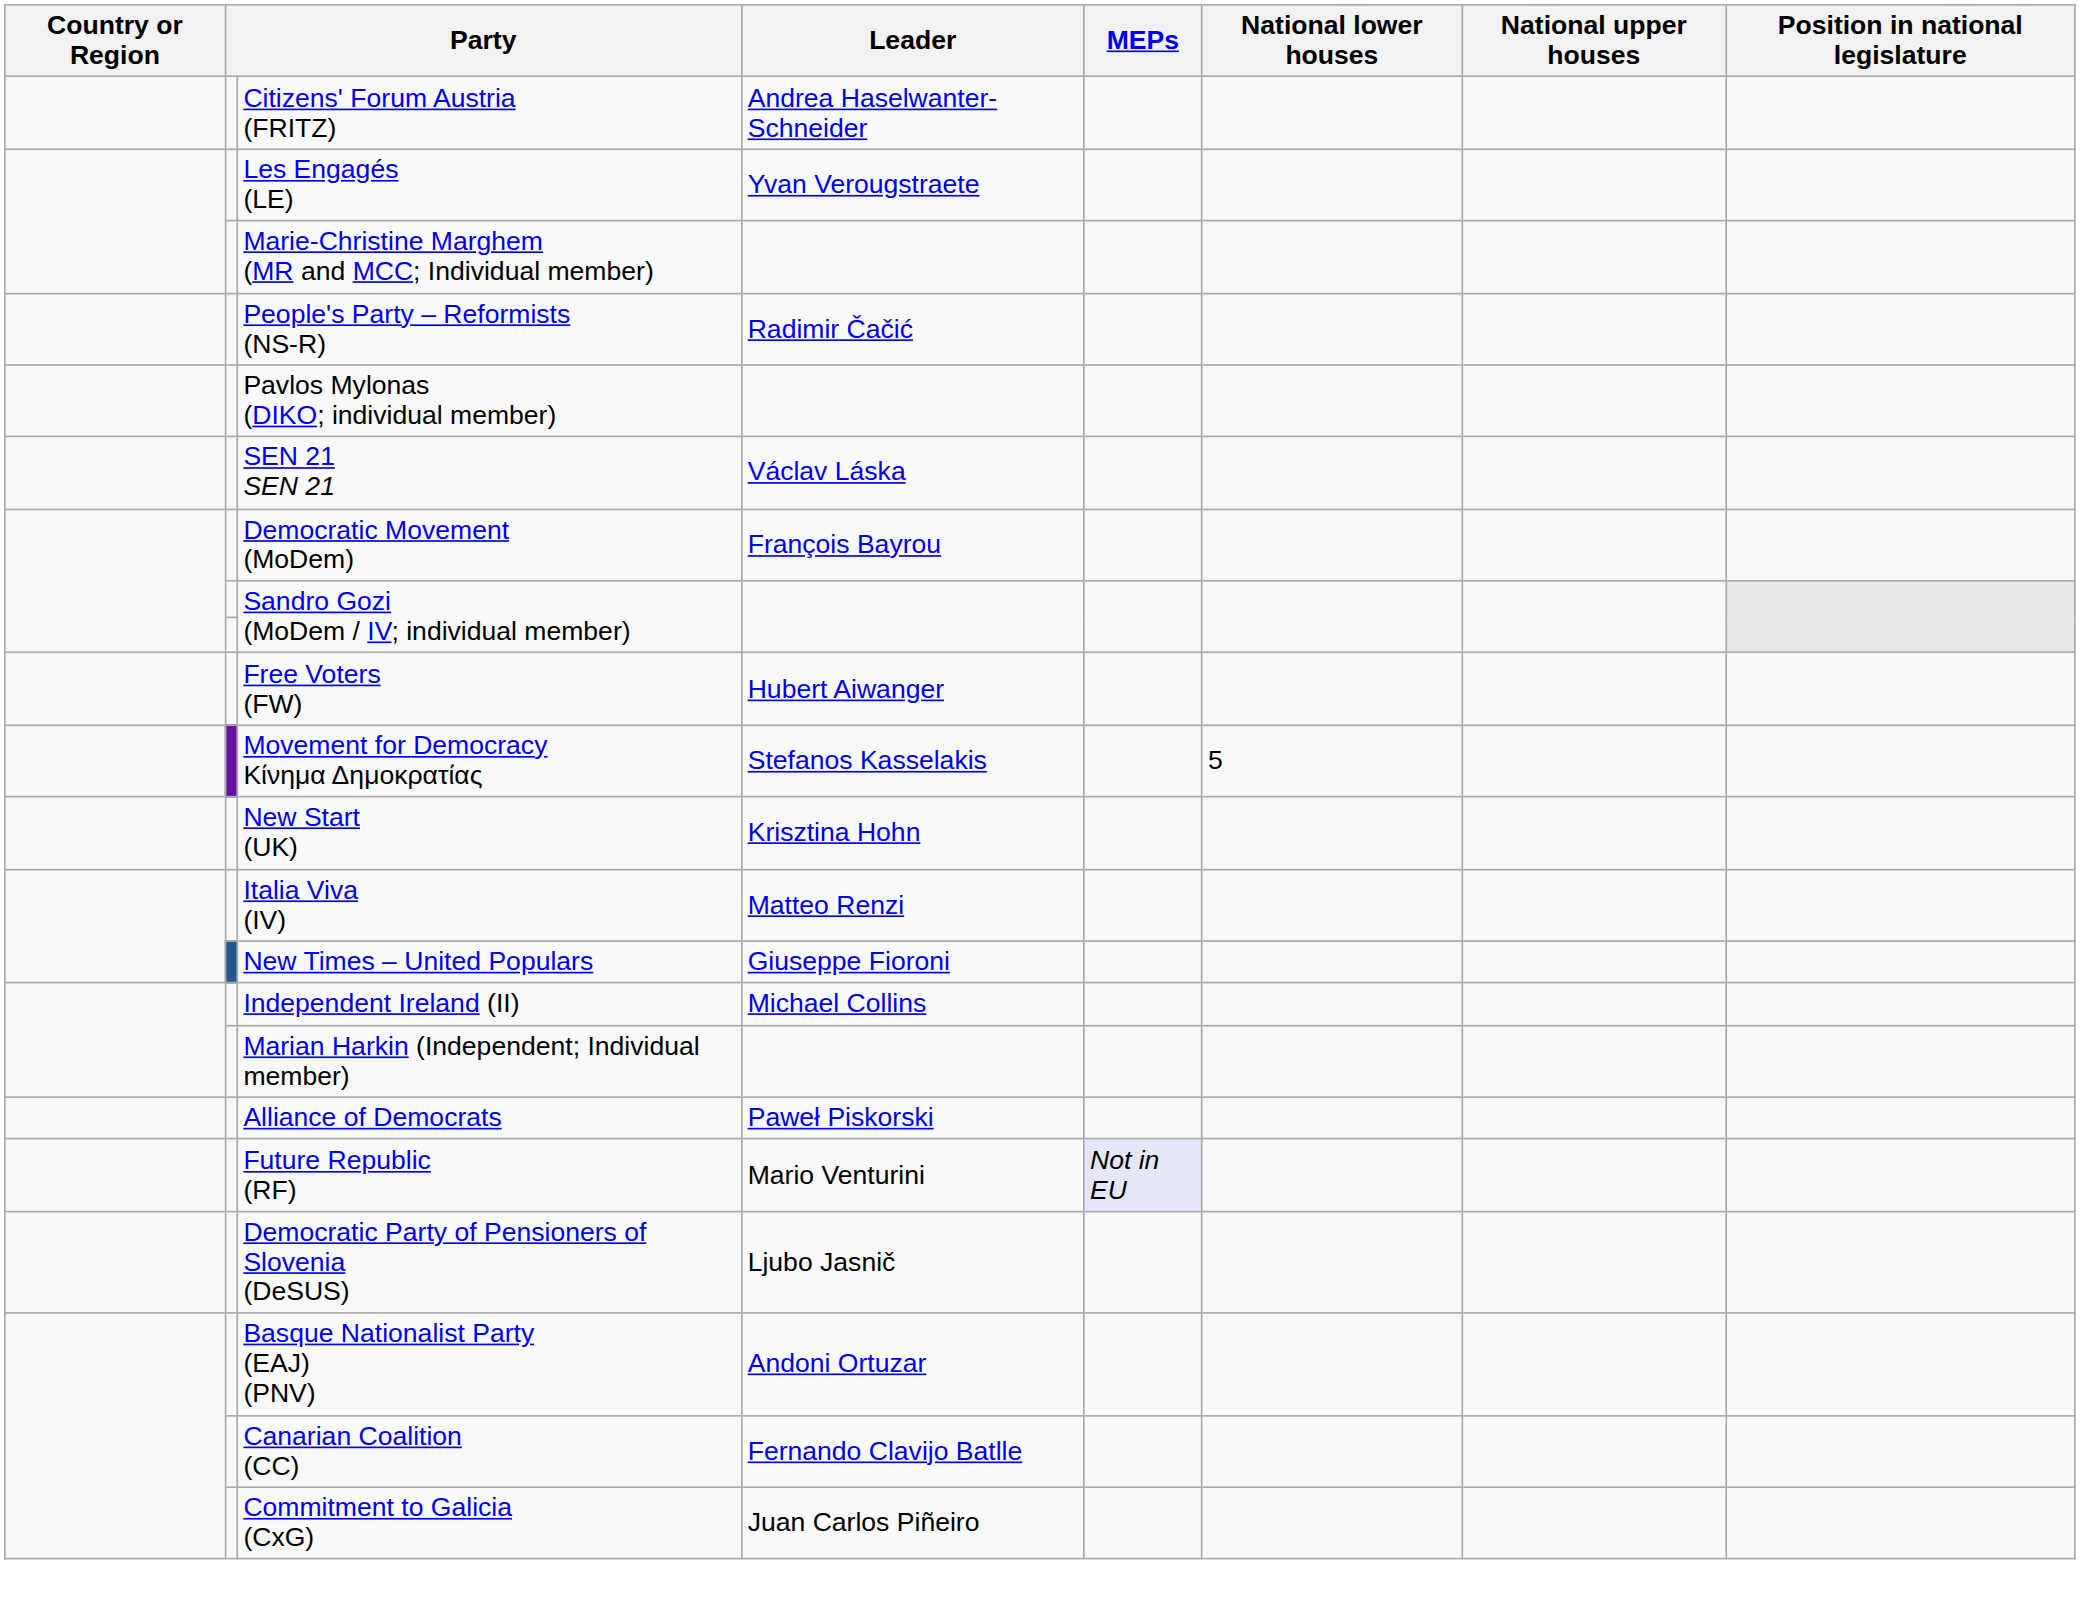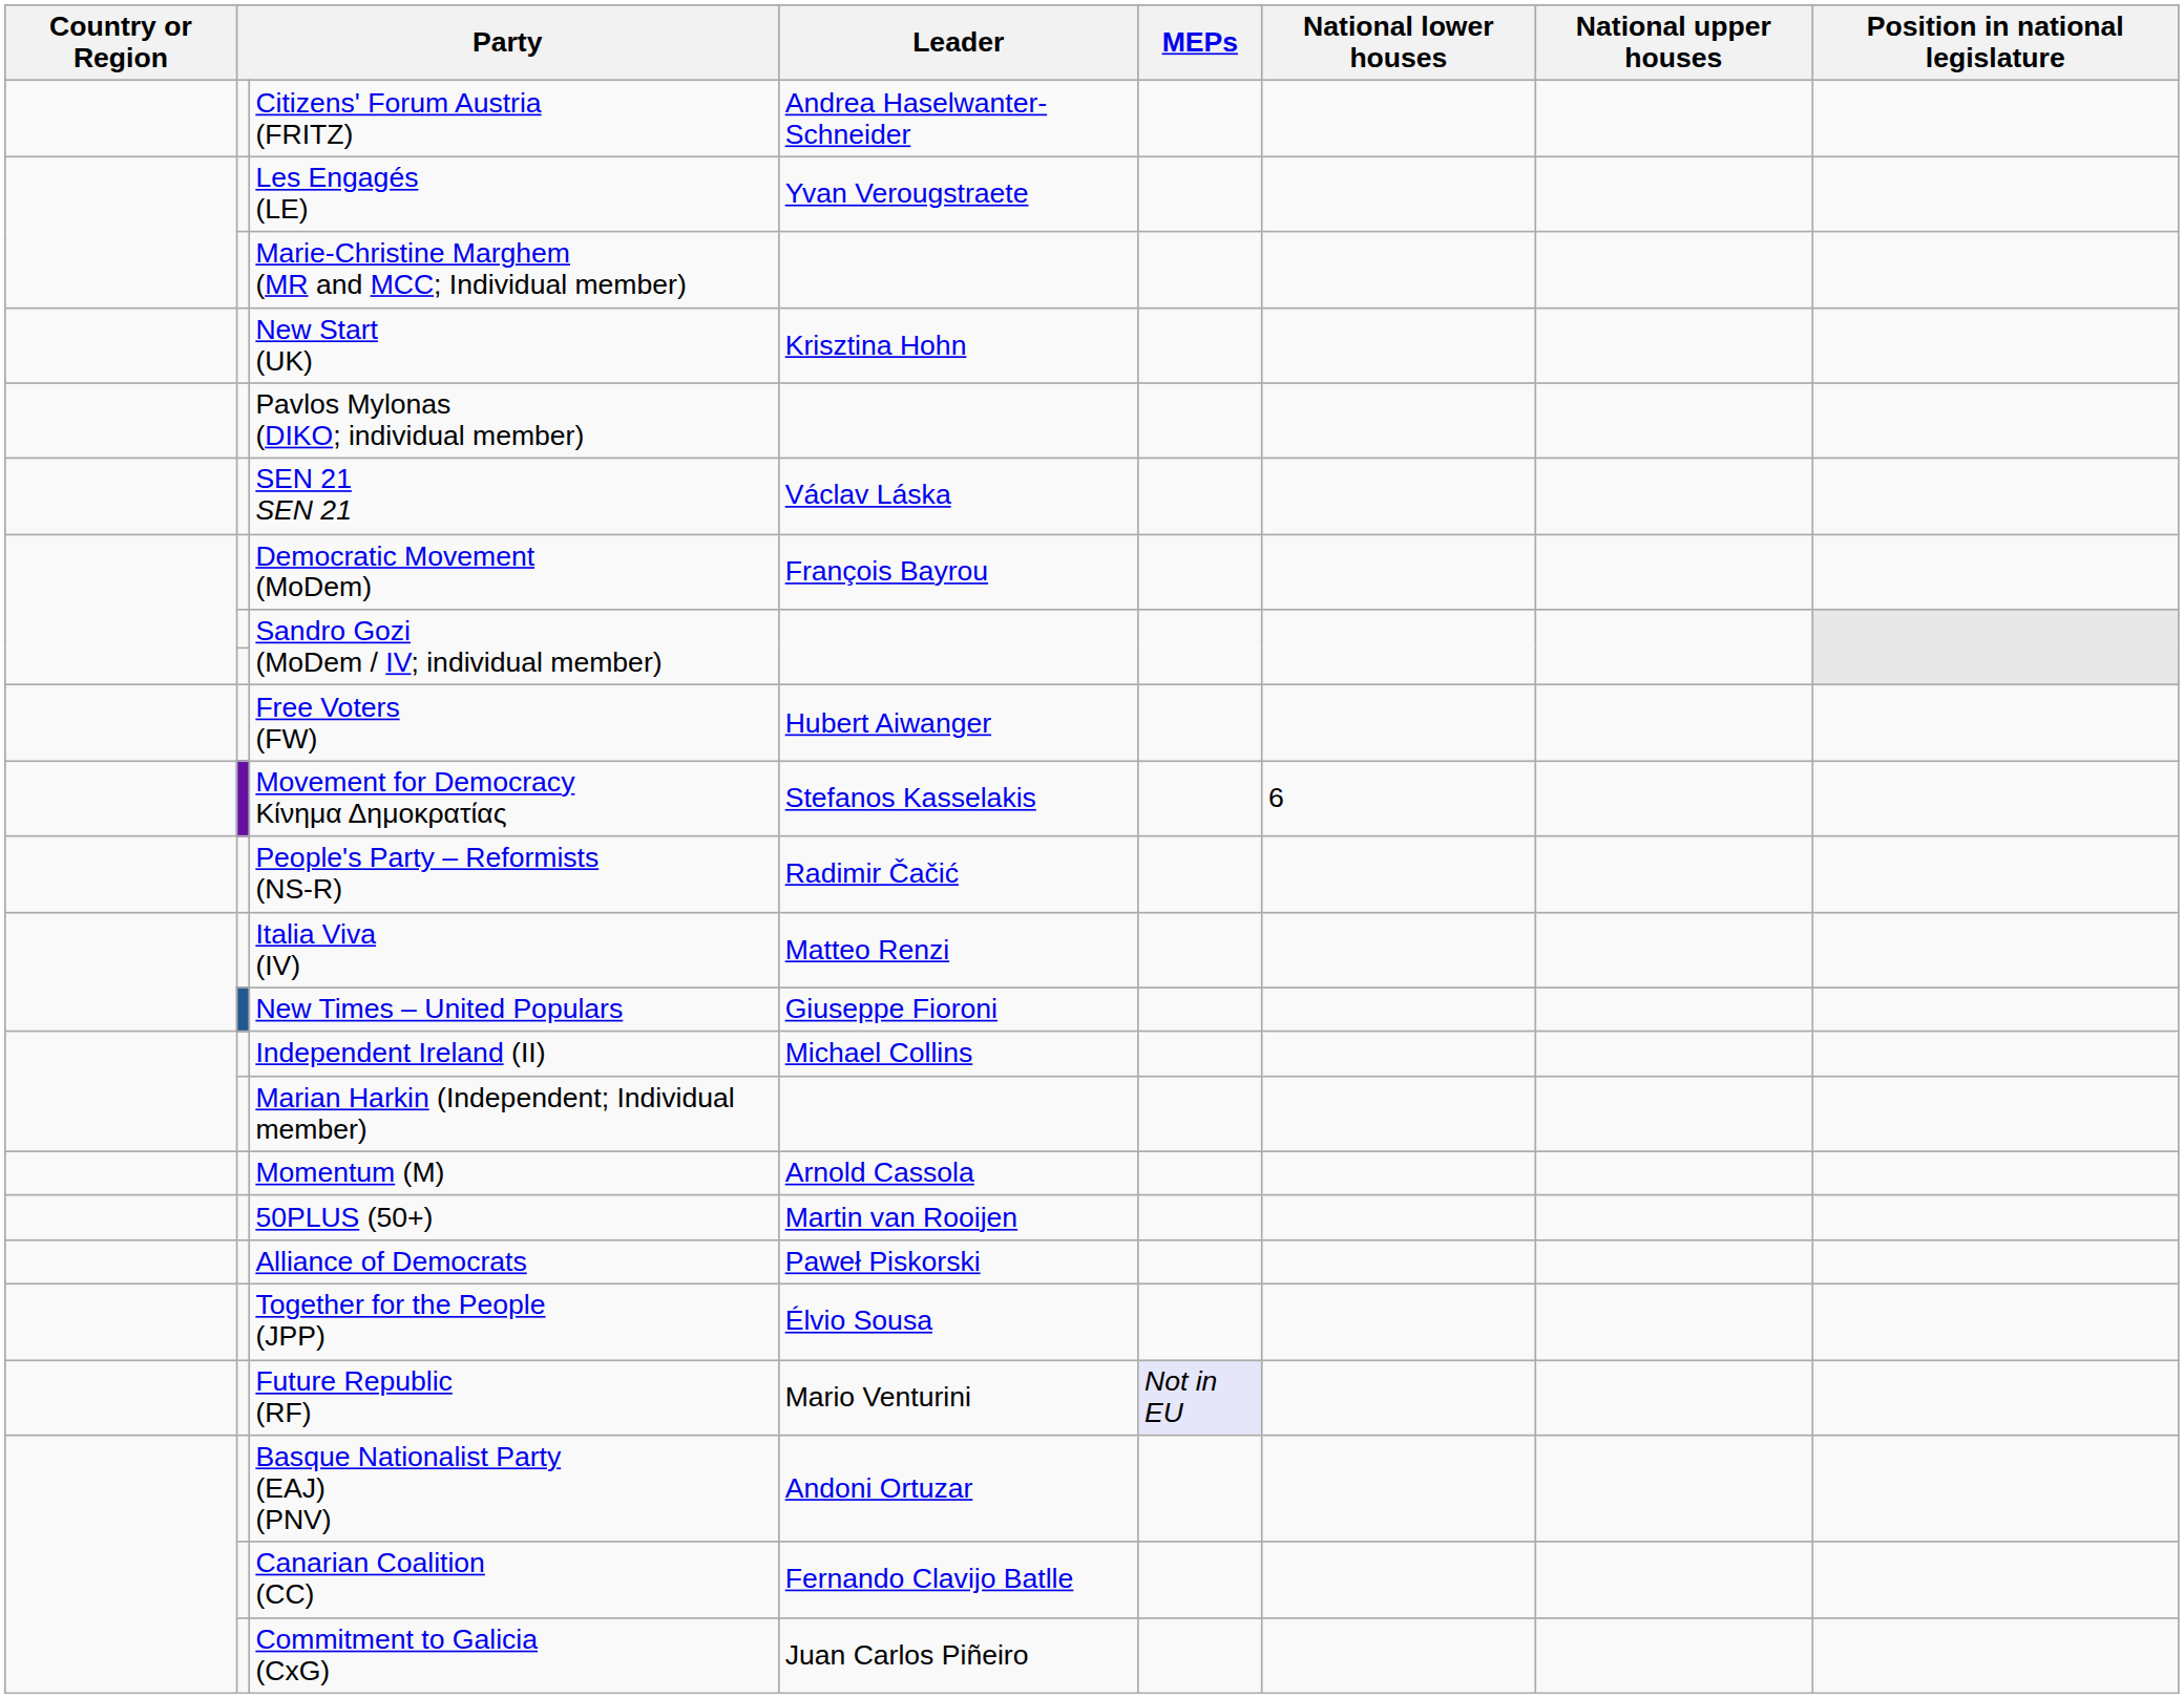 <table class="wikitable sortable" border="1">
 <tr bgcolor="#cccccc">
 <th>Country or Region</th>
 <th colspan=2>Party</th>
 <th>Leader</th>
 <th><a href='#'>MEPs</a></th>
 <th>National lower houses</th>
 <th>National upper houses</th>
 <th>Position in national legislature</th>
 </tr>
 <tr>
 <td></td>
 <td style=background:></td>
 <td><a href='#'>Citizens' Forum Austria</a><br> (FRITZ)</td>
 <td><a href='#'>Andrea Haselwanter-Schneider</a></td>
 <td></td>
 <td></td>
 <td></td>
 <td></td>
 </tr>
 <tr>
 <td rowspan=2></td>
 <td style=background:></td>
 <td><a href='#'>Les Engagés</a><br> (LE)</td>
 <td><a href='#'>Yvan Verougstraete</a></td>
 <td></td>
 <td></td>
 <td></td>
 <td></td>
 </tr>
 <tr>
 <td style=background:></td>
 <td><a href='#'>Marie-Christine Marghem</a><br>(<a href='#'>MR</a> and <a href='#'>MCC</a>; Individual member)</td>
 <td></td>
 <td></td>
 <td></td>
 <td></td>
 <td></td>
 </tr>
 <tr>
 <td></td>
 <td style=background:></td>
-<td><a href='#'>People's Party – Reformists</a><br> (NS-R)</td>
-<td><a href='#'>Radimir Čačić</a></td>
+<td><a href='#'>New Start</a><br> (UK)</td>
+<td><a href='#'>Krisztina Hohn</a></td>
 <td></td>
 <td></td>
 <td></td>
 <td></td>
 </tr>
 <tr>
 <td></td>
 <td style=background:></td>
 <td>Pavlos Mylonas<br>(<a href='#'>DIKO</a>; individual member)</td>
 <td></td>
 <td></td>
 <td></td>
 <td></td>
 <td></td>
 </tr>
 <tr>
 <td></td>
 <td style=background:></td>
 <td><a href='#'>SEN 21</a><br><em>SEN 21</em></td>
 <td><a href='#'>Václav Láska</a></td>
 <td></td>
 <td></td>
 <td></td>
 <td></td>
 </tr>
 <tr>
 <td rowspan="3"></td>
 <td style=background:></td>
 <td><a href='#'>Democratic Movement</a><br> (MoDem)</td>
 <td><a href='#'>François Bayrou</a></td>
 <td></td>
 <td></td>
 <td></td>
 <td></td>
 </tr>
 <tr>
 <td style=background:></td>
 <td rowspan=2><a href='#'>Sandro Gozi</a><br>(MoDem / <a href='#'>IV</a>; individual member)</td>
 <td rowspan=2></td>
 <td rowspan=2></td>
 <td rowspan=2></td>
 <td rowspan=2></td>
 <td rowspan=2 style=background:#e8e8e8;text-align:center></td>
 </tr>
 <tr>
 <td style=background:></td>
 </tr>
 <tr>
 <td></td>
 <td style=background:></td>
 <td><a href='#'>Free Voters</a><br> (FW)</td>
 <td><a href='#'>Hubert Aiwanger</a></td>
 <td></td>
 <td></td>
 <td></td>
 <td></td>
 </tr>
 <tr>
 <td></td>
 <td style=background:#660fa2></td>
 <td><a href='#'>Movement for Democracy</a><br>Κίνημα Δημοκρατίας</td>
 <td><a href='#'>Stefanos Kasselakis</a></td>
 <td></td>
-<td>5 </td>
+<td>6 </td>
 <td></td>
 <td></td>
 </tr>
 <tr>
 <td></td>
 <td style=background:></td>
-<td><a href='#'>New Start</a><br> (UK)</td>
-<td><a href='#'>Krisztina Hohn</a></td>
+<td><a href='#'>People's Party – Reformists</a><br> (NS-R)</td>
+<td><a href='#'>Radimir Čačić</a></td>
 <td></td>
 <td></td>
 <td></td>
 <td></td>
 </tr>
 <tr>
 <td rowspan="2"></td>
 <td style=background:></td>
 <td><a href='#'>Italia Viva</a><br> (IV)</td>
 <td><a href='#'>Matteo Renzi</a></td>
 <td></td>
 <td></td>
 <td></td>
 <td></td>
 </tr>
 <tr>
 <td style=background:#20588f></td>
 <td><a href='#'>New Times – United Populars</a><br></td>
 <td><a href='#'>Giuseppe Fioroni</a></td>
 <td></td>
 <td></td>
 <td></td>
 <td></td>
 </tr>
 <tr>
 <td rowspan="2"></td>
 <td style=background:></td>
 <td><a href='#'>Independent Ireland</a> (II)</td>
 <td><a href='#'>Michael Collins</a></td>
 <td></td>
 <td></td>
 <td></td>
 <td></td>
 </tr>
 <tr>
 <td style=background:></td>
 <td><a href='#'>Marian Harkin</a> (Independent; Individual member)</td>
 <td></td>
 <td></td>
 <td></td>
 <td></td>
 <td></td>
 </tr>
 <tr>
 <td></td>
 <td style=background:></td>
+<td><a href='#'>Momentum</a> (M)</td>
+<td><a href='#'>Arnold Cassola</a></td>
+<td></td>
+<td></td>
+<td></td>
+<td></td>
+</tr>
+<tr>
+<td></td>
+<td style=background:></td>
+<td><a href='#'>50PLUS</a> (50+)</td>
+<td><a href='#'>Martin van Rooijen</a></td>
+<td></td>
+<td></td>
+<td></td>
+<td></td>
+</tr>
+<tr>
+<td></td>
+<td style=background:></td>
 <td><a href='#'>Alliance of Democrats</a><br></td>
 <td><a href='#'>Paweł Piskorski</a></td>
+<td></td>
+<td></td>
+<td></td>
+<td></td>
+</tr>
+<tr>
+<td></td>
+<td style=background:></td>
+<td><a href='#'>Together for the People</a><br> (JPP)</td>
+<td><a href='#'>Élvio Sousa</a></td>
 <td></td>
 <td></td>
 <td></td>
 <td></td>
 </tr>
 <tr>
 <td></td>
 <td style=background:></td>
 <td><a href='#'>Future Republic</a><br> (RF)</td>
 <td>Mario Venturini</td>
 <td style="background: lavender;"><em>Not in EU</em></td>
-<td></td>
-<td></td>
-<td></td>
-</tr>
-<tr>
-<td></td>
-<td style=background:></td>
-<td><a href='#'>Democratic Party of Pensioners of Slovenia</a> <br> (DeSUS)</td>
-<td>Ljubo Jasnič</td>
-<td></td>
 <td></td>
 <td></td>
 <td></td>
 </tr>
 <tr>
 <td rowspan="3"><br></td>
 <td style=background:></td>
 <td><a href='#'>Basque Nationalist Party</a><br> (EAJ)<br> (PNV)</td>
 <td><a href='#'>Andoni Ortuzar</a></td>
 <td></td>
 <td></td>
 <td></td>
 <td></td>
 </tr>
 <tr>
 <td style=background:></td>
 <td><a href='#'>Canarian Coalition</a><br> (CC)</td>
 <td><a href='#'>Fernando Clavijo Batlle</a></td>
 <td></td>
 <td></td>
 <td></td>
 <td></td>
 </tr>
 <tr>
 <td style=background:></td>
 <td><a href='#'>Commitment to Galicia</a><br> (CxG)</td>
 <td>Juan Carlos Piñeiro</td>
 <td></td>
 <td></td>
 <td></td>
 <td></td>
 </tr>
 </table>
